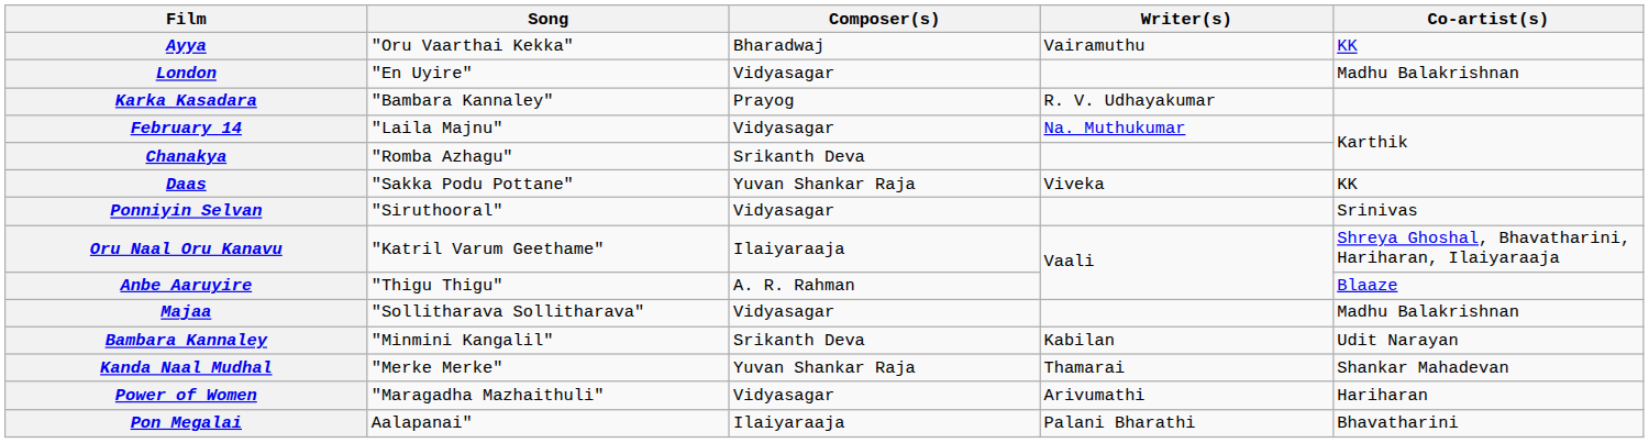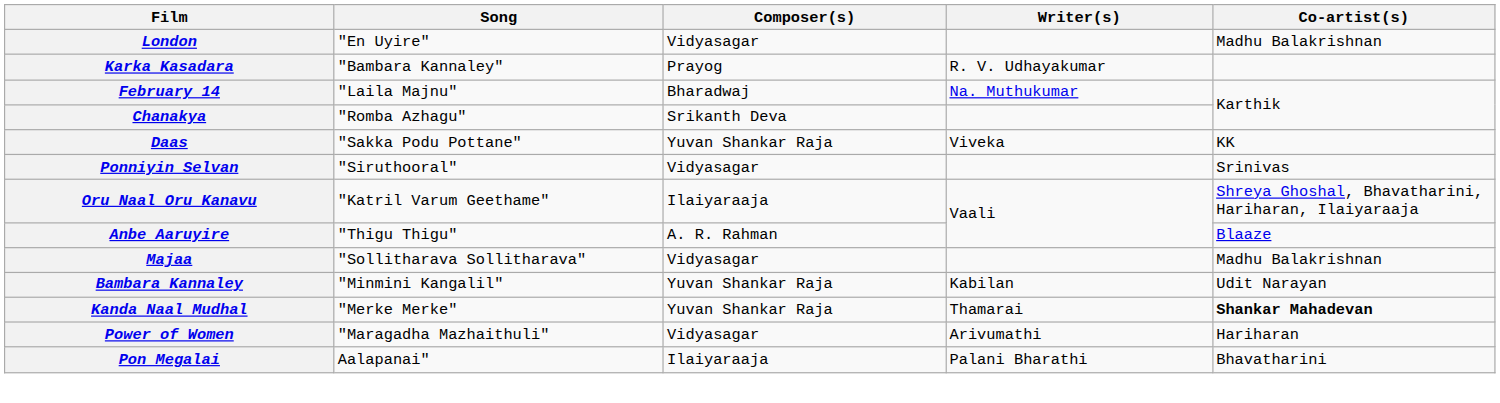 <table class="wikitable plainrowheaders" width="100%" textcolor:#000;">
 <tr>
 <th scope="col" width=21%><strong>Film</strong></th>
 <th scope="col" width=21%><strong>Song</strong></th>
 <th scope="col" width=18%><strong>Composer(s)</strong></th>
 <th scope="col" width=17%><strong>Writer(s)</strong></th>
 <th scope="col" width=18%><strong>Co-artist(s)</strong></th>
-</tr>
-<tr>
-<th scope="row"><em><a href='#'><strong>Ayya</strong></a></em></th>
-<td>"Oru Vaarthai Kekka"</td>
-<td>Bharadwaj</td>
-<td>Vairamuthu</td>
-<td><a href='#'>KK</a></td>
 </tr>
 <tr>
 <th scope="row"><em><a href='#'><strong>London</strong></a></em></th>
 <td>"En Uyire"</td>
 <td>Vidyasagar</td>
 <td></td>
 <td>Madhu Balakrishnan</td>
 </tr>
 <tr>
 <th scope="row"><strong><em><a href='#'>Karka Kasadara</a></em></strong></th>
 <td>"Bambara Kannaley"</td>
 <td>Prayog</td>
 <td>R. V. Udhayakumar</td>
 <td></td>
 </tr>
 <tr>
 <th scope="row"><em><a href='#'><strong>February 14</strong></a></em></th>
 <td>"Laila Majnu"</td>
-<td>Vidyasagar</td>
+<td>Bharadwaj</td>
 <td><a href='#'>Na. Muthukumar</a></td>
 <td rowspan="2">Karthik</td>
 </tr>
 <tr>
 <th scope="row"><em><a href='#'><strong>Chanakya</strong></a></em></th>
 <td>"Romba Azhagu"</td>
 <td>Srikanth Deva</td>
 <td></td>
 </tr>
 <tr>
 <th scope="row"><em><a href='#'><strong>Daas</strong></a></em></th>
 <td>"Sakka Podu Pottane"</td>
 <td>Yuvan Shankar Raja</td>
 <td>Viveka</td>
 <td>KK</td>
 </tr>
 <tr>
 <th scope="row"><em><a href='#'><strong>Ponniyin Selvan</strong></a></em></th>
 <td>"Siruthooral"</td>
 <td>Vidyasagar</td>
 <td></td>
 <td>Srinivas</td>
 </tr>
 <tr>
 <th scope="row"><strong><em><a href='#'>Oru Naal Oru Kanavu</a></em></strong></th>
 <td>"Katril Varum Geethame"</td>
 <td>Ilaiyaraaja</td>
 <td rowspan="2">Vaali</td>
 <td><a href='#'>Shreya Ghoshal</a>, Bhavatharini, Hariharan, Ilaiyaraaja</td>
 </tr>
 <tr>
 <th scope="row"><em><a href='#'><strong>Anbe Aaruyire</strong></a></em></th>
 <td>"Thigu Thigu"</td>
 <td>A. R. Rahman</td>
 <td><a href='#'>Blaaze</a></td>
 </tr>
 <tr>
 <th scope="row"><strong><em><a href='#'>Majaa</a></em></strong></th>
 <td>"Sollitharava Sollitharava"</td>
 <td>Vidyasagar</td>
 <td></td>
 <td>Madhu Balakrishnan</td>
 </tr>
 <tr>
 <th scope="row"><strong><em><a href='#'>Bambara Kannaley</a></em></strong></th>
 <td>"Minmini Kangalil"</td>
-<td>Srikanth Deva</td>
+<td>Yuvan Shankar Raja</td>
 <td>Kabilan</td>
 <td>Udit Narayan</td>
 </tr>
 <tr>
 <th scope="row"><strong><em><a href='#'>Kanda Naal Mudhal</a></em></strong></th>
 <td>"Merke Merke"</td>
 <td>Yuvan Shankar Raja</td>
 <td>Thamarai</td>
-<td>Shankar Mahadevan</td>
+<td><strong>Shankar Mahadevan</strong></td>
 </tr>
 <tr>
 <th scope="row"><em><a href='#'><strong>Power of Women</strong></a></em></th>
 <td>"Maragadha Mazhaithuli"</td>
 <td>Vidyasagar</td>
 <td>Arivumathi</td>
 <td>Hariharan</td>
 </tr>
 <tr>
 <th scope="row"><strong><em><a href='#'>Pon Megalai</a></em></strong></th>
 <td>Aalapanai"</td>
 <td>Ilaiyaraaja</td>
 <td>Palani Bharathi</td>
 <td>Bhavatharini</td>
 </tr>
 </table>
